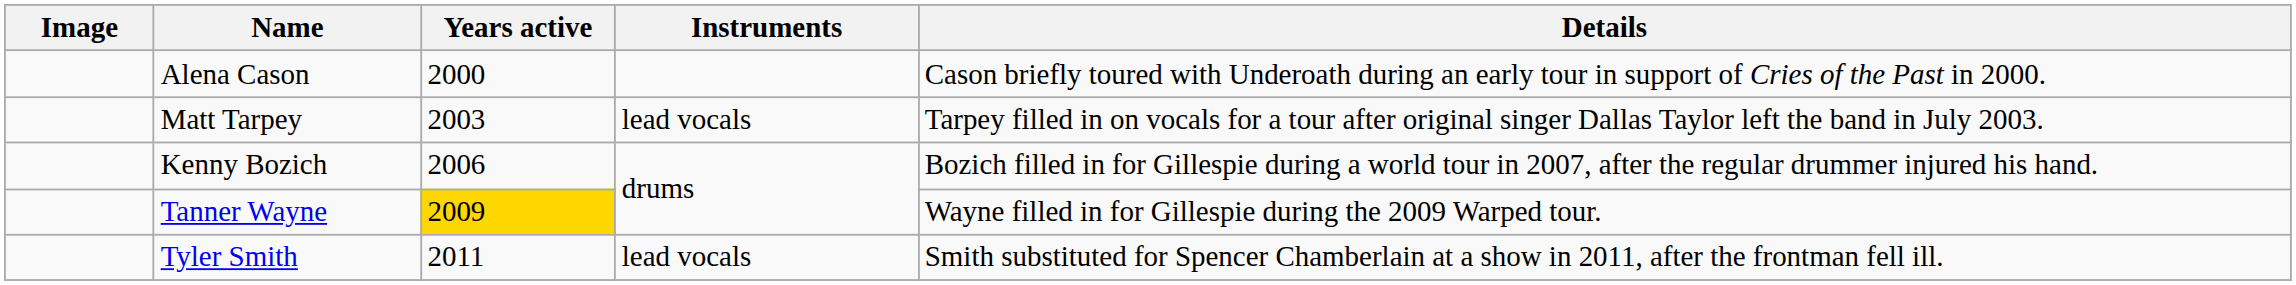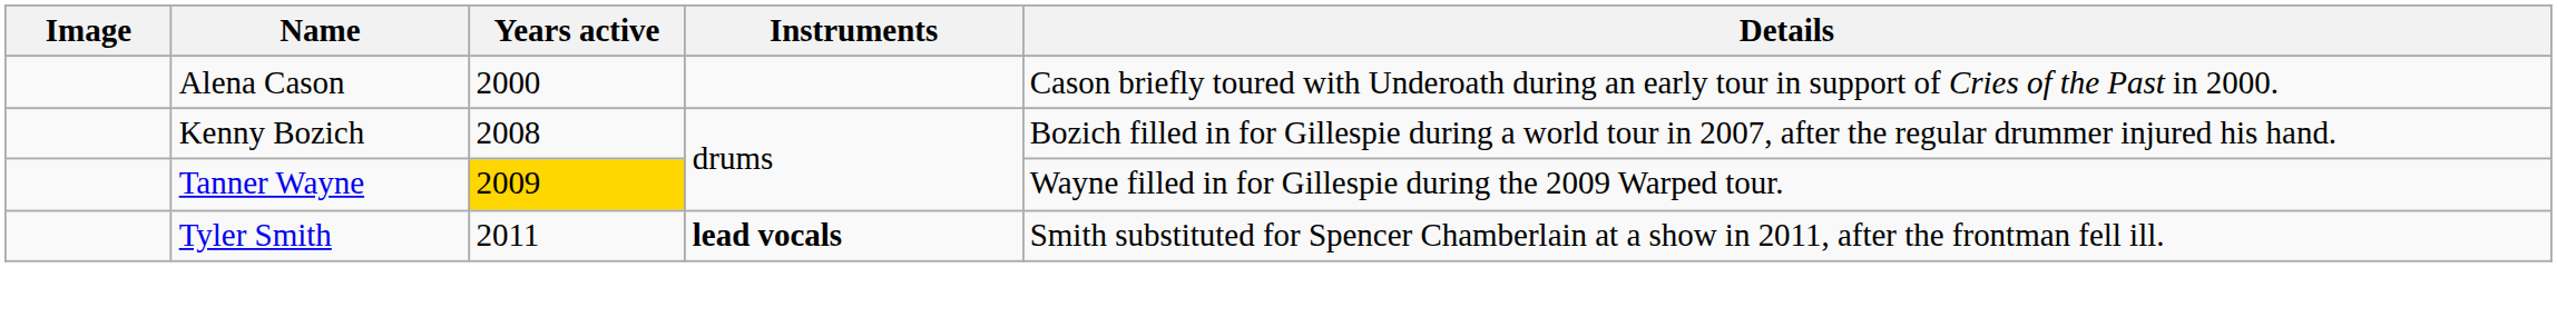 <table class="wikitable" border="1" width=100%>
 <tr>
 <th width="75">Image</th>
 <th width="140">Name</th>
 <th width="100">Years active</th>
 <th width="160">Instruments</th>
 <th>Details</th>
 </tr>
 <tr>
 <td></td>
 <td>Alena Cason</td>
 <td>2000</td>
 <td></td>
 <td>Cason briefly toured with Underoath during an early tour in support of <em>Cries of the Past</em> in 2000.</td>
 </tr>
 <tr>
 <td></td>
-<td>Matt Tarpey</td>
-<td>2003</td>
-<td>lead vocals</td>
-<td>Tarpey filled in on vocals for a tour after original singer Dallas Taylor left the band in July 2003.</td>
-</tr>
-<tr>
-<td></td>
 <td>Kenny Bozich</td>
-<td>2006</td>
+<td>2008</td>
 <td rowspan="2">drums</td>
 <td>Bozich filled in for Gillespie during a world tour in 2007, after the regular drummer injured his hand.</td>
 </tr>
 <tr>
 <td></td>
 <td><a href='#'>Tanner Wayne</a></td>
 <td style="background: gold;">2009</td>
 <td>Wayne filled in for Gillespie during the 2009 Warped tour.</td>
 </tr>
 <tr>
 <td></td>
 <td><a href='#'>Tyler Smith</a></td>
 <td>2011</td>
-<td>lead vocals</td>
+<td><strong>lead vocals</strong></td>
 <td>Smith substituted for Spencer Chamberlain at a show in 2011, after the frontman fell ill.</td>
 </tr>
 </table>
